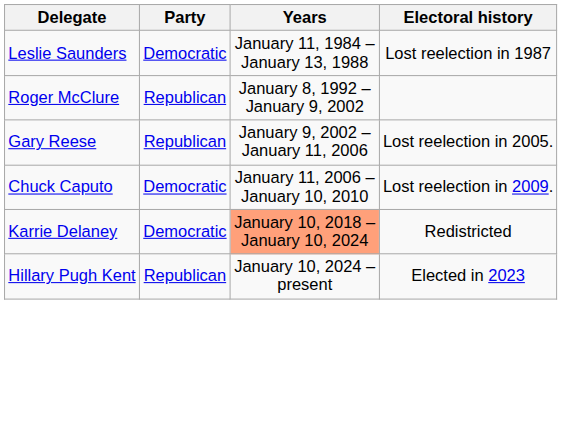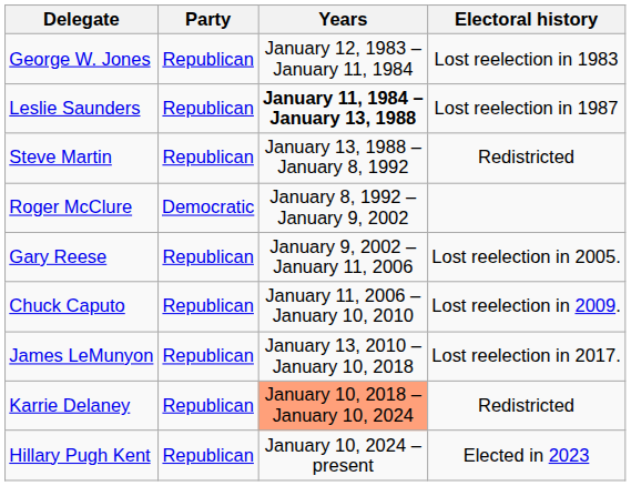 <table class=wikitable style="text-align:center">
 <tr valign=bottom>
 <th>Delegate</th>
 <th>Party</th>
 <th>Years</th>
 <th>Electoral history</th>
 </tr>
 <tr>
+<td align=left><a href='#'>George W. Jones</a></td>
+<td><a href='#'>Republican</a></td>
+<td nowrap>January 12, 1983 –<br>January 11, 1984</td>
+<td>Lost reelection in 1983</td>
+</tr>
+<tr>
 <td align=left><a href='#'>Leslie Saunders</a></td>
-<td><a href='#'>Democratic</a></td>
-<td nowrap>January 11, 1984 –<br>January 13, 1988</td>
+<td><a href='#'>Republican</a></td>
+<td nowrap><strong>January 11, 1984 –<br>January 13, 1988</strong></td>
 <td>Lost reelection in 1987</td>
 </tr>
 <tr>
+<td align=left><a href='#'>Steve Martin</a></td>
+<td><a href='#'>Republican</a></td>
+<td nowrap>January 13, 1988 –<br>January 8, 1992</td>
+<td>Redistricted</td>
+</tr>
+<tr>
 <td align=left><a href='#'>Roger McClure</a></td>
-<td><a href='#'>Republican</a></td>
+<td><a href='#'>Democratic</a></td>
 <td nowrap>January 8, 1992 –<br>January 9, 2002</td>
 <td></td>
 </tr>
 <tr>
 <td align=left><a href='#'>Gary Reese</a></td>
 <td><a href='#'>Republican</a></td>
 <td nowrap>January 9, 2002 –<br>January 11, 2006</td>
 <td>Lost reelection in 2005.</td>
 </tr>
 <tr>
 <td align=left><a href='#'>Chuck Caputo</a></td>
-<td><a href='#'>Democratic</a></td>
+<td><a href='#'>Republican</a></td>
 <td nowrap>January 11, 2006 –<br>January 10, 2010</td>
 <td>Lost reelection in <a href='#'>2009</a>.</td>
 </tr>
 <tr>
+<td align=left><a href='#'>James LeMunyon</a></td>
+<td><a href='#'>Republican</a></td>
+<td nowrap>January 13, 2010 –<br>January 10, 2018</td>
+<td>Lost reelection in 2017.</td>
+</tr>
+<tr>
 <td align=left><a href='#'>Karrie Delaney</a></td>
-<td><a href='#'>Democratic</a></td>
+<td><a href='#'>Republican</a></td>
 <td nowrap style="background: lightsalmon;">January 10, 2018 – <br>January 10, 2024</td>
 <td>Redistricted</td>
 </tr>
 <tr>
 <td align=left><a href='#'>Hillary Pugh Kent</a></td>
 <td><a href='#'>Republican</a></td>
 <td nowrap>January 10, 2024 –<br>present</td>
 <td>Elected in <a href='#'>2023</a></td>
 </tr>
 </table>
